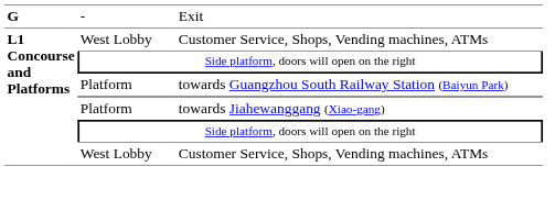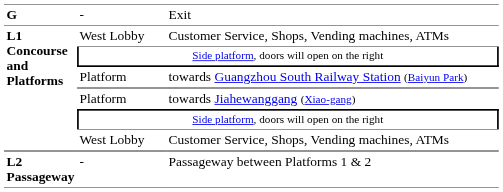 <table table border=0 cellspacing=0 cellpadding=3>
 <tr>
 <td style="border-top:solid 1px gray;" width=50 valign=top><strong>G</strong></td>
 <td style="border-top:solid 1px gray;" width=100 valign=top>-</td>
 <td style="border-top:solid 1px gray;" width=390 valign=top>Exit</td>
 </tr>
 <tr>
 <td style="border-bottom:solid 1px gray; border-top:solid 1px gray;" valign=top width=50 rowspan=6><strong>L1<br>Concourse and Platforms</strong></td>
 <td style="border-bottom:solid 1px gray; border-top:solid 1px gray;" valign=top width=100>West Lobby</td>
 <td style="border-bottom:solid 1px gray; border-top:solid 1px gray;" valign=top width=390>Customer Service, Shops, Vending machines, ATMs</td>
 </tr>
 <tr>
 <td style="border-right:solid 2px black;border-left:solid 2px black;border-bottom:solid 2px black;font-size:smaller;text-align:center;" colspan=2><a href='#'>Side platform</a>, doors will open on the right</td>
 </tr>
 <tr>
 <td style="border-bottom:solid 1px gray;" width=100>Platform </td>
 <td style="border-bottom:solid 1px gray;" width=390>  towards <a href='#'>Guangzhou South Railway Station</a> <small>(<a href='#'>Baiyun Park</a>)</small></td>
 </tr>
 <tr>
 <td style="border-top:solid 1px gray;">Platform </td>
 <td style="border-top:solid 1px gray;"> towards <a href='#'>Jiahewanggang</a> <small>(<a href='#'>Xiao-gang</a>)</small> </td>
 </tr>
 <tr>
 <td style="border-right:solid 2px black;border-left:solid 2px black;border-top:solid 2px black;font-size:smaller;text-align:center;" colspan=2><a href='#'>Side platform</a>, doors will open on the right</td>
 </tr>
 <tr>
 <td style="border-bottom:solid 1px gray; border-top:solid 1px gray;" valign=top width=100>West Lobby</td>
 <td style="border-bottom:solid 1px gray; border-top:solid 1px gray;" valign=top width=390>Customer Service, Shops, Vending machines, ATMs</td>
 </tr>
+<tr>
+<td style="border-bottom:solid 1px gray; border-top:solid 1px gray;" valign=top width=50><strong>L2<br>Passageway</strong></td>
+<td style="border-bottom:solid 1px gray; border-top:solid 1px gray;" valign=top width=100>-</td>
+<td style="border-bottom:solid 1px gray; border-top:solid 1px gray;" valign=top width=390>Passageway between Platforms 1 & 2</td>
+</tr>
 </table>
